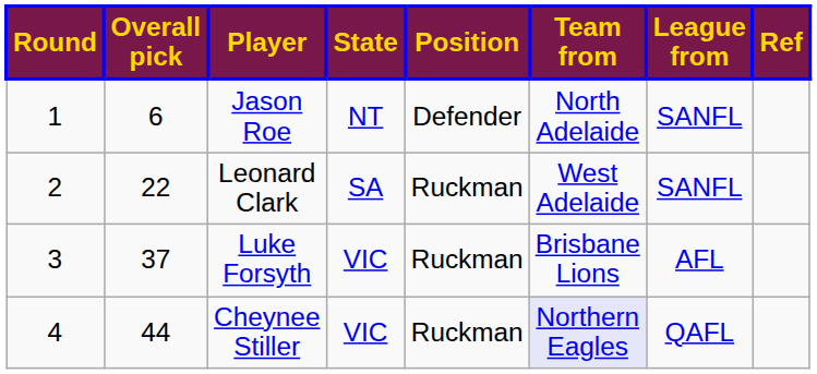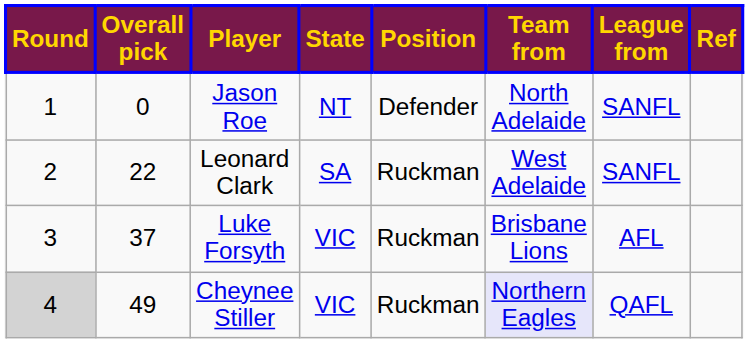 <table class="wikitable" style="text-align:center; font-size:100%; width:60%;">
 <tr style="color:gold;">
 <th style="background:#78184A; border: solid blue 2px;">Round</th>
 <th style="background:#78184A; border: solid blue 2px;">Overall pick</th>
 <th style="background:#78184A; border: solid blue 2px;">Player</th>
 <th style="background:#78184A; border: solid blue 2px;">State</th>
 <th style="background:#78184A; border: solid blue 2px;">Position</th>
 <th style="background:#78184A; border: solid blue 2px;">Team from</th>
 <th style="background:#78184A; border: solid blue 2px;">League from</th>
 <th style="background:#78184A; border: solid blue 2px;">Ref</th>
 </tr>
 <tr>
 <td>1</td>
-<td>6</td>
+<td>0</td>
 <td><a href='#'>Jason Roe</a></td>
 <td><a href='#'>NT</a></td>
 <td>Defender</td>
 <td><a href='#'>North Adelaide</a></td>
 <td><a href='#'>SANFL</a></td>
 <td></td>
 </tr>
 <tr>
 <td>2</td>
 <td>22</td>
 <td>Leonard Clark</td>
 <td><a href='#'>SA</a></td>
 <td>Ruckman</td>
 <td><a href='#'>West Adelaide</a></td>
 <td><a href='#'>SANFL</a></td>
 <td></td>
 </tr>
 <tr>
 <td>3</td>
 <td>37</td>
 <td><a href='#'>Luke Forsyth</a></td>
 <td><a href='#'>VIC</a></td>
 <td>Ruckman</td>
 <td><a href='#'>Brisbane Lions</a></td>
 <td><a href='#'>AFL</a></td>
 <td></td>
 </tr>
 <tr>
-<td>4</td>
-<td>44</td>
+<td style="background: lightgrey;">4</td>
+<td>49</td>
 <td><a href='#'>Cheynee Stiller</a></td>
 <td><a href='#'>VIC</a></td>
 <td>Ruckman</td>
 <td style="background: lavender;"><a href='#'>Northern Eagles</a></td>
 <td><a href='#'>QAFL</a></td>
 <td></td>
 </tr>
 </table>
